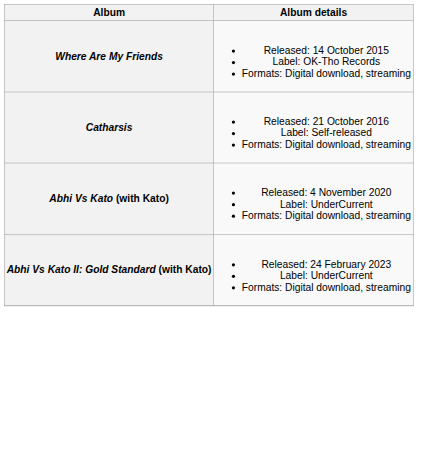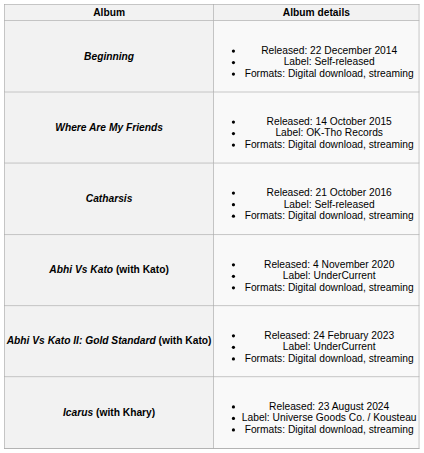 <table class="wikitable plainrowheaders" style="text-align:center;">
 <tr>
 <th>Album</th>
 <th>Album details</th>
+</tr>
+<tr>
+<th scope="row"><em>Beginning</em></th>
+<td><br><ul><li>Released: 22 December 2014</li><li>Label: Self-released</li><li>Formats: Digital download, streaming</li></ul></td>
 </tr>
 <tr>
 <th scope="row"><em>Where Are My Friends</em></th>
 <td><br><ul><li>Released: 14 October 2015</li><li>Label: OK-Tho Records</li><li>Formats: Digital download, streaming</li></ul></td>
 </tr>
 <tr>
 <th scope="row"><em>Catharsis</em></th>
 <td><br><ul><li>Released: 21 October 2016</li><li>Label: Self-released</li><li>Formats: Digital download, streaming</li></ul></td>
 </tr>
 <tr>
 <th scope="row"><em>Abhi Vs Kato</em> (with Kato)</th>
 <td><br><ul><li>Released: 4 November 2020</li><li>Label: UnderCurrent</li><li>Formats: Digital download, streaming</li></ul></td>
 </tr>
 <tr>
 <th scope="row"><em>Abhi Vs Kato II: Gold Standard</em> (with Kato)</th>
 <td><br><ul><li>Released: 24 February 2023</li><li>Label: UnderCurrent</li><li>Formats: Digital download, streaming</li></ul></td>
 </tr>
 <tr>
+<th scope="row"><em>Icarus</em> (with Khary)</th>
+<td><br><ul><li>Released: 23 August 2024</li><li>Label: Universe Goods Co. / Kousteau</li><li>Formats: Digital download, streaming</li></ul></td>
+</tr>
+<tr>
 </tr>
 </table>
